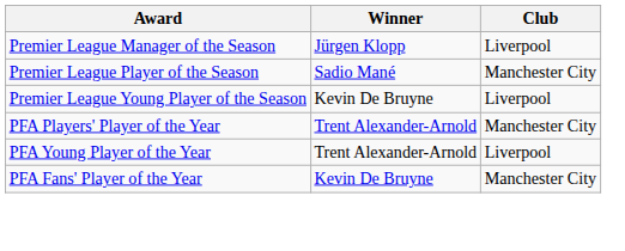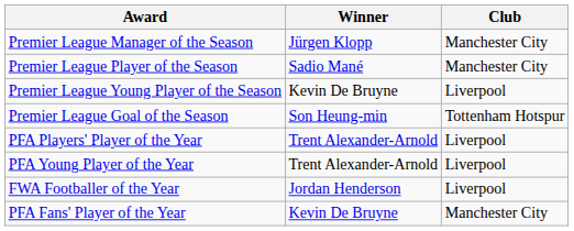 <table class="wikitable">
 <tr>
 <th>Award</th>
 <th>Winner</th>
 <th>Club</th>
 </tr>
 <tr>
 <td><a href='#'>Premier League Manager of the Season</a></td>
 <td> <a href='#'>Jürgen Klopp</a></td>
-<td>Liverpool</td>
+<td>Manchester City</td>
 </tr>
 <tr>
 <td><a href='#'>Premier League Player of the Season</a></td>
 <td> <a href='#'>Sadio Mané</a></td>
 <td>Manchester City</td>
 </tr>
 <tr>
 <td><a href='#'>Premier League Young Player of the Season</a></td>
 <td> Kevin De Bruyne</td>
 <td>Liverpool</td>
 </tr>
 <tr>
+<td><a href='#'>Premier League Goal of the Season</a></td>
+<td> <a href='#'>Son Heung-min</a></td>
+<td>Tottenham Hotspur</td>
+</tr>
+<tr>
 <td><a href='#'>PFA Players' Player of the Year</a></td>
 <td> <a href='#'>Trent Alexander-Arnold</a></td>
-<td>Manchester City</td>
+<td>Liverpool</td>
 </tr>
 <tr>
 <td><a href='#'>PFA Young Player of the Year</a></td>
 <td> Trent Alexander-Arnold</td>
+<td>Liverpool</td>
+</tr>
+<tr>
+<td><a href='#'>FWA Footballer of the Year</a></td>
+<td> <a href='#'>Jordan Henderson</a></td>
 <td>Liverpool</td>
 </tr>
 <tr>
 <td><a href='#'>PFA Fans' Player of the Year</a></td>
 <td> <a href='#'>Kevin De Bruyne</a></td>
 <td>Manchester City</td>
 </tr>
 </table>
